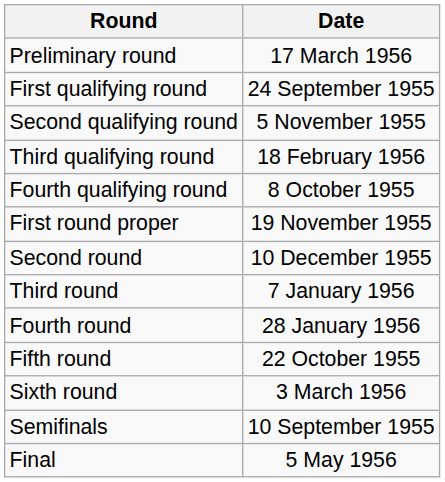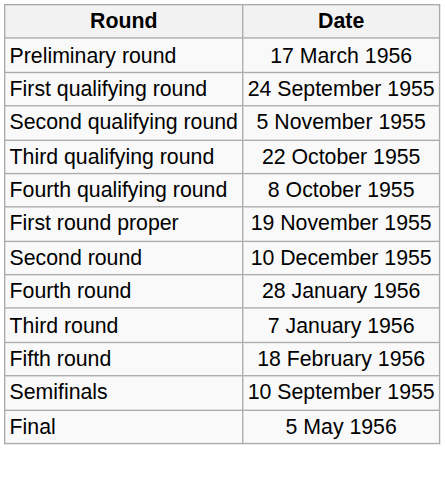 <table class="wikitable">
 <tr>
 <th>Round</th>
 <th>Date</th>
 </tr>
 <tr>
 <td>Preliminary round</td>
 <td align=center>17 March 1956</td>
 </tr>
 <tr>
 <td>First qualifying round</td>
 <td align=center>24 September 1955</td>
 </tr>
 <tr>
 <td>Second qualifying round</td>
 <td align=center>5 November 1955</td>
 </tr>
 <tr>
 <td>Third qualifying round</td>
-<td align=center>18 February 1956</td>
+<td align=center>22 October 1955</td>
 </tr>
 <tr>
 <td>Fourth qualifying round</td>
 <td align=center>8 October 1955</td>
 </tr>
 <tr>
 <td>First round proper</td>
 <td align=center>19 November 1955</td>
 </tr>
 <tr>
 <td>Second round</td>
 <td align=center>10 December 1955</td>
 </tr>
 <tr>
+<td>Fourth round</td>
+<td align=center>28 January 1956</td>
+</tr>
+<tr>
 <td>Third round</td>
 <td align=center>7 January 1956</td>
 </tr>
 <tr>
-<td>Fourth round</td>
-<td align=center>28 January 1956</td>
-</tr>
-<tr>
 <td>Fifth round</td>
-<td align=center>22 October 1955</td>
-</tr>
-<tr>
-<td>Sixth round</td>
-<td align=center>3 March 1956</td>
+<td align=center>18 February 1956</td>
 </tr>
 <tr>
 <td>Semifinals</td>
 <td align=center>10 September 1955</td>
 </tr>
 <tr>
 <td>Final</td>
 <td align=center>5 May 1956</td>
 </tr>
 </table>
